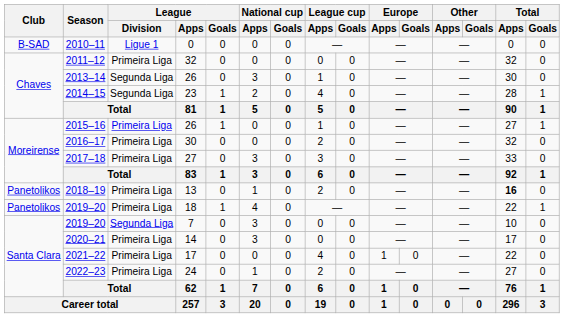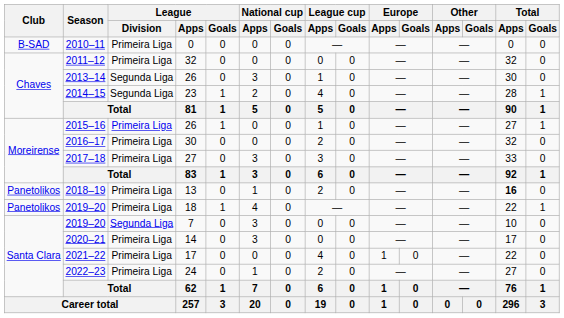 <table class="wikitable" style="text-align: center;">
 <tr>
 <th rowspan="2">Club</th>
 <th rowspan="2">Season</th>
 <th colspan="3">League</th>
 <th colspan="2">National cup</th>
 <th colspan="2">League cup</th>
 <th colspan="2">Europe</th>
 <th colspan="2">Other</th>
 <th colspan="2">Total</th>
 </tr>
 <tr>
 <th>Division</th>
 <th>Apps</th>
 <th>Goals</th>
 <th>Apps</th>
 <th>Goals</th>
 <th>Apps</th>
 <th>Goals</th>
 <th>Apps</th>
 <th>Goals</th>
 <th>Apps</th>
 <th>Goals</th>
 <th>Apps</th>
 <th>Goals</th>
 </tr>
 <tr>
 <td><a href='#'>B-SAD</a></td>
 <td><a href='#'>2010–11</a></td>
-<td><a href='#'>Ligue 1</a></td>
+<td>Primeira Liga</td>
 <td>0</td>
 <td>0</td>
 <td>0</td>
 <td>0</td>
 <td colspan="2">—</td>
 <td colspan="2">—</td>
 <td colspan="2">—</td>
 <td>0</td>
 <td>0</td>
 </tr>
 <tr>
 <td rowspan="4"><a href='#'>Chaves</a></td>
 <td><a href='#'>2011–12</a></td>
 <td>Primeira Liga</td>
 <td>32</td>
 <td>0</td>
 <td>0</td>
 <td>0</td>
 <td>0</td>
 <td>0</td>
 <td colspan=2>—</td>
 <td colspan=2>—</td>
 <td>32</td>
 <td>0</td>
 </tr>
 <tr>
 <td><a href='#'>2013–14</a></td>
 <td>Segunda Liga</td>
 <td>26</td>
 <td>0</td>
 <td>3</td>
 <td>0</td>
 <td>1</td>
 <td>0</td>
 <td colspan=2>—</td>
 <td colspan=2>—</td>
 <td>30</td>
 <td>0</td>
 </tr>
 <tr>
 <td><a href='#'>2014–15</a></td>
 <td>Segunda Liga</td>
 <td>23</td>
 <td>1</td>
 <td>2</td>
 <td>0</td>
 <td>4</td>
 <td>0</td>
 <td colspan=2>—</td>
 <td colspan=2>—</td>
 <td>28</td>
 <td>1</td>
 </tr>
 <tr>
 <th colspan="2">Total</th>
 <th>81</th>
 <th>1</th>
 <th>5</th>
 <th>0</th>
 <th>5</th>
 <th>0</th>
 <th colspan=2>—</th>
 <th colspan=2>—</th>
 <th>90</th>
 <th>1</th>
 </tr>
 <tr>
 <td rowspan="4"><a href='#'>Moreirense</a></td>
 <td><a href='#'>2015–16</a></td>
 <td><a href='#'>Primeira Liga</a></td>
 <td>26</td>
 <td>1</td>
 <td>0</td>
 <td>0</td>
 <td>1</td>
 <td>0</td>
 <td colspan=2>—</td>
 <td colspan=2>—</td>
 <td>27</td>
 <td>1</td>
 </tr>
 <tr>
 <td><a href='#'>2016–17</a></td>
 <td>Primeira Liga</td>
 <td>30</td>
 <td>0</td>
 <td>0</td>
 <td>0</td>
 <td>2</td>
 <td>0</td>
 <td colspan=2>—</td>
 <td colspan=2>—</td>
 <td>32</td>
 <td>0</td>
 </tr>
 <tr>
 <td><a href='#'>2017–18</a></td>
 <td>Primeira Liga</td>
 <td>27</td>
 <td>0</td>
 <td>3</td>
 <td>0</td>
 <td>3</td>
 <td>0</td>
 <td colspan=2>—</td>
 <td colspan=2>—</td>
 <td>33</td>
 <td>0</td>
 </tr>
 <tr>
 <th colspan="2">Total</th>
 <th>83</th>
 <th>1</th>
 <th>3</th>
 <th>0</th>
 <th>6</th>
 <th>0</th>
 <th colspan=2>—</th>
 <th colspan=2>—</th>
 <th>92</th>
 <th>1</th>
 </tr>
 <tr>
 <td><a href='#'>Panetolikos</a></td>
 <td><a href='#'>2018–19</a></td>
 <td>Primeira Liga</td>
 <td>13</td>
 <td>0</td>
 <td>1</td>
 <td>0</td>
 <td>2</td>
 <td>0</td>
 <td colspan=2>—</td>
 <td colspan=2>—</td>
 <td><strong>16</strong></td>
 <td>0</td>
 </tr>
 <tr>
 <td><a href='#'>Panetolikos</a></td>
 <td><a href='#'>2019–20</a></td>
 <td>Primeira Liga</td>
 <td>18</td>
 <td>1</td>
 <td>4</td>
 <td>0</td>
 <td colspan=2>—</td>
 <td colspan=2>—</td>
 <td colspan=2>—</td>
 <td>22</td>
 <td>1</td>
 </tr>
 <tr>
 <td rowspan="5"><a href='#'>Santa Clara</a></td>
 <td><a href='#'>2019–20</a></td>
 <td><a href='#'>Segunda Liga</a></td>
 <td>7</td>
 <td>0</td>
 <td>3</td>
 <td>0</td>
 <td>0</td>
 <td>0</td>
 <td colspan=2>—</td>
 <td colspan=2>—</td>
 <td>10</td>
 <td>0</td>
 </tr>
 <tr>
 <td><a href='#'>2020–21</a></td>
 <td>Primeira Liga</td>
 <td>14</td>
 <td>0</td>
 <td>3</td>
 <td>0</td>
 <td>0</td>
 <td>0</td>
 <td colspan=2>—</td>
 <td colspan=2>—</td>
 <td>17</td>
 <td>0</td>
 </tr>
 <tr>
 <td><a href='#'>2021–22</a></td>
 <td>Primeira Liga</td>
 <td>17</td>
 <td>0</td>
 <td>0</td>
 <td>0</td>
 <td>4</td>
 <td>0</td>
 <td>1</td>
 <td>0</td>
 <td colspan=2>—</td>
 <td>22</td>
 <td>0</td>
 </tr>
 <tr>
 <td><a href='#'>2022–23</a></td>
 <td>Primeira Liga</td>
 <td>24</td>
 <td>0</td>
 <td>1</td>
 <td>0</td>
 <td>2</td>
 <td>0</td>
 <td colspan=2>—</td>
 <td colspan=2>—</td>
 <td>27</td>
 <td>0</td>
 </tr>
 <tr>
 <th colspan="2">Total</th>
 <th>62</th>
 <th>1</th>
 <th>7</th>
 <th>0</th>
 <th>6</th>
 <th>0</th>
 <th>1</th>
 <th>0</th>
 <th colspan=2>—</th>
 <th>76</th>
 <th>1</th>
 </tr>
 <tr>
 <th colspan="3">Career total</th>
 <th>257</th>
 <th>3</th>
 <th>20</th>
 <th>0</th>
 <th>19</th>
 <th>0</th>
 <th>1</th>
 <th>0</th>
 <th>0</th>
 <th>0</th>
 <th>296</th>
 <th>3</th>
 </tr>
 </table>
